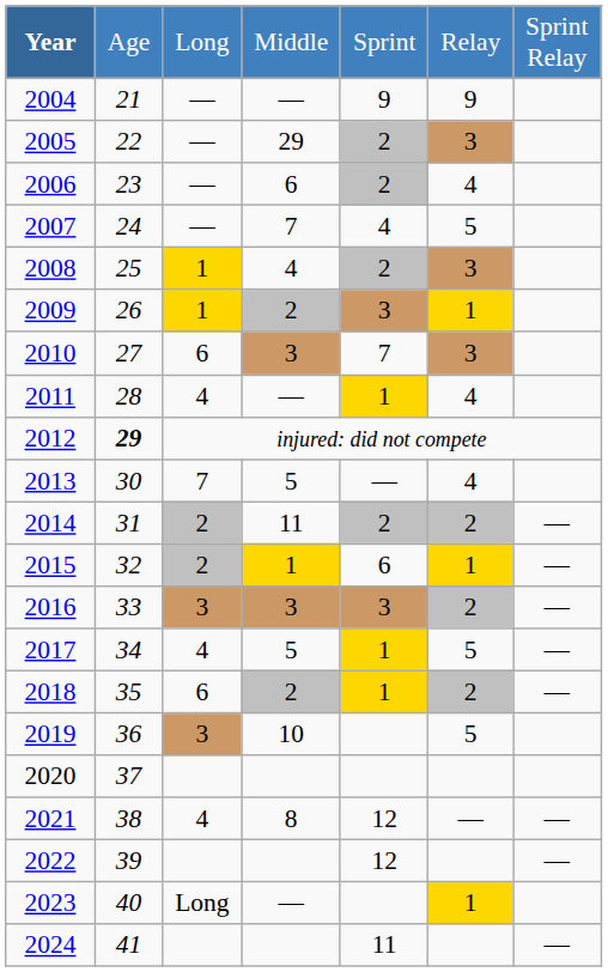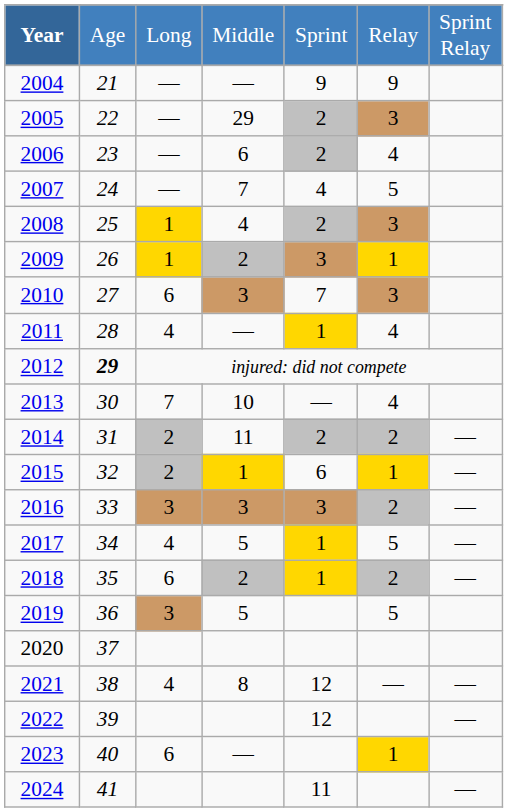 <table class="wikitable" style="font-size:95%; text-align:center; border:grey solid 1px; border-collapse:collapse;" width="40%">
 <tr style="background-color:#369; color:white;">
 <td rowspan="2" colspan="1" width="10%"><strong>Year</strong></td>
 </tr>
 <tr style="background-color:#4180be; color:white;">
 <td width="5%">Age</td>
 <td width="5%">Long</td>
 <td width="5%">Middle</td>
 <td width="5%">Sprint</td>
 <td width="5%">Relay</td>
 <td width="5%">Sprint<br>Relay</td>
 </tr>
 <tr style="background-color:#8CB2D8; color:white;">
 </tr>
 <tr>
 <td><a href='#'>2004</a></td>
 <td><em>21</em></td>
 <td>—</td>
 <td>—</td>
 <td>9</td>
 <td>9</td>
 <td></td>
 </tr>
 <tr>
 <td><a href='#'>2005</a></td>
 <td><em>22</em></td>
 <td>—</td>
 <td>29</td>
 <td style="background:silver;">2</td>
 <td style="background:#c96">3</td>
 <td></td>
 </tr>
 <tr>
 <td><a href='#'>2006</a></td>
 <td><em>23</em></td>
 <td>—</td>
 <td>6</td>
 <td style="background:silver;">2</td>
 <td>4</td>
 <td></td>
 </tr>
 <tr>
 <td><a href='#'>2007</a></td>
 <td><em>24</em></td>
 <td>—</td>
 <td>7</td>
 <td>4</td>
 <td>5</td>
 <td></td>
 </tr>
 <tr>
 <td><a href='#'>2008</a></td>
 <td><em>25</em></td>
 <td style="background:gold;">1</td>
 <td>4</td>
 <td style="background:silver;">2</td>
 <td style="background:#c96">3</td>
 <td></td>
 </tr>
 <tr>
 <td><a href='#'>2009</a></td>
 <td><em>26</em></td>
 <td style="background:gold;">1</td>
 <td style="background:silver;">2</td>
 <td style="background:#c96">3</td>
 <td style="background:gold;">1</td>
 <td></td>
 </tr>
 <tr>
 <td><a href='#'>2010</a></td>
 <td><em>27</em></td>
 <td>6</td>
 <td style="background:#c96">3</td>
 <td>7</td>
 <td style="background:#c96">3</td>
 <td></td>
 </tr>
 <tr>
 <td><a href='#'>2011</a></td>
 <td><em>28</em></td>
 <td>4</td>
 <td>—</td>
 <td style="background:gold;">1</td>
 <td>4</td>
 <td></td>
 </tr>
 <tr>
 <td><a href='#'>2012</a></td>
 <td><strong><em>29</em></strong></td>
 <td colspan=5><em><small>injured: did not compete</small></em></td>
 </tr>
 <tr>
 <td><a href='#'>2013</a></td>
 <td><em>30</em></td>
 <td>7</td>
-<td>5</td>
+<td>10</td>
 <td>—</td>
 <td>4</td>
 <td></td>
 </tr>
 <tr>
 <td><a href='#'>2014</a></td>
 <td><em>31</em></td>
 <td style="background:silver;">2</td>
 <td>11</td>
 <td style="background:silver;">2</td>
 <td style="background:silver;">2</td>
 <td>—</td>
 </tr>
 <tr>
 <td><a href='#'>2015</a></td>
 <td><em>32</em></td>
 <td style="background:silver;">2</td>
 <td style="background:gold;">1</td>
 <td>6</td>
 <td style="background:gold;">1</td>
 <td>—</td>
 </tr>
 <tr>
 <td><a href='#'>2016</a></td>
 <td><em>33</em></td>
 <td style="background:#c96">3</td>
 <td style="background:#c96">3</td>
 <td style="background:#c96">3</td>
 <td style="background:silver;">2</td>
 <td>—</td>
 </tr>
 <tr>
 <td><a href='#'>2017</a></td>
 <td><em>34</em></td>
 <td>4</td>
 <td>5</td>
 <td style="background:gold;">1</td>
 <td>5</td>
 <td>—</td>
 </tr>
 <tr>
 <td><a href='#'>2018</a></td>
 <td><em>35</em></td>
 <td>6</td>
 <td style="background:silver;">2</td>
 <td style="background:gold;">1</td>
 <td style="background:silver;">2</td>
 <td>—</td>
 </tr>
 <tr>
 <td><a href='#'>2019</a></td>
 <td><em>36</em></td>
 <td bgcolor=#c96>3</td>
-<td>10</td>
+<td>5</td>
 <td></td>
 <td>5</td>
 <td></td>
 </tr>
 <tr>
 <td>2020</td>
 <td><em>37</em></td>
 <td></td>
 <td></td>
 <td></td>
 <td></td>
 <td></td>
 </tr>
 <tr>
 <td><a href='#'>2021</a></td>
 <td><em>38</em></td>
 <td>4</td>
 <td>8</td>
 <td>12</td>
 <td>—</td>
 <td>—</td>
 </tr>
 <tr>
 <td><a href='#'>2022</a></td>
 <td><em>39</em></td>
 <td></td>
 <td></td>
 <td>12</td>
 <td></td>
 <td>—</td>
 </tr>
 <tr>
 <td><a href='#'>2023</a></td>
 <td><em>40</em></td>
-<td width="5%">Long</td>
+<td>6</td>
 <td>—</td>
 <td></td>
 <td style="background:gold;">1</td>
 <td></td>
 </tr>
 <tr>
 <td><a href='#'>2024</a></td>
 <td><em>41</em></td>
 <td></td>
 <td></td>
 <td>11</td>
 <td></td>
 <td>—</td>
 </tr>
 </table>
